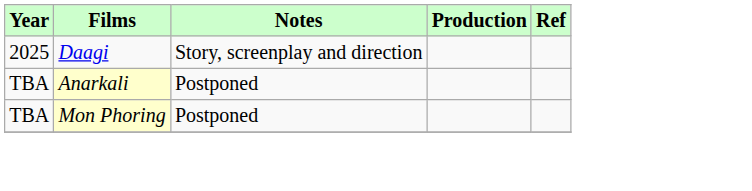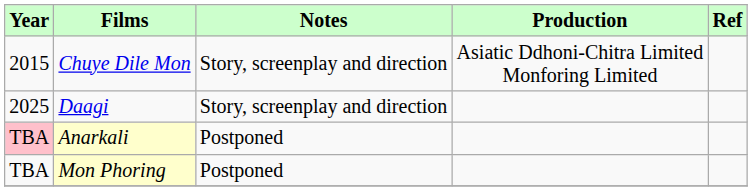 <table class="wikitable sortable">
 <tr style="background:#cfc; text-align:center;">
 <td><strong>Year</strong></td>
 <td><strong>Films</strong></td>
 <td><strong>Notes</strong></td>
 <td><strong>Production</strong></td>
 <td><strong>Ref</strong></td>
 </tr>
 <tr>
+<td>2015</td>
+<td><em><a href='#'>Chuye Dile Mon</a></em></td>
+<td>Story, screenplay and direction</td>
+<td style="text-align: center;">Asiatic Ddhoni-Chitra Limited<br>Monforing Limited</td>
+<td></td>
+</tr>
+<tr>
 <td>2025</td>
 <td><em><a href='#'>Daagi</a></em></td>
 <td>Story, screenplay and direction</td>
 <td></td>
 <td></td>
 </tr>
 <tr>
-<td>TBA</td>
+<td style="background: pink;">TBA</td>
 <td style="background:#ffc;"><em>Anarkali</em></td>
 <td>Postponed</td>
 <td></td>
 <td></td>
 </tr>
 <tr>
 <td>TBA</td>
 <td style="background:#ffc;"><em>Mon Phoring</em></td>
 <td>Postponed</td>
 <td></td>
 <td></td>
 </tr>
 <tr>
 </tr>
 </table>
